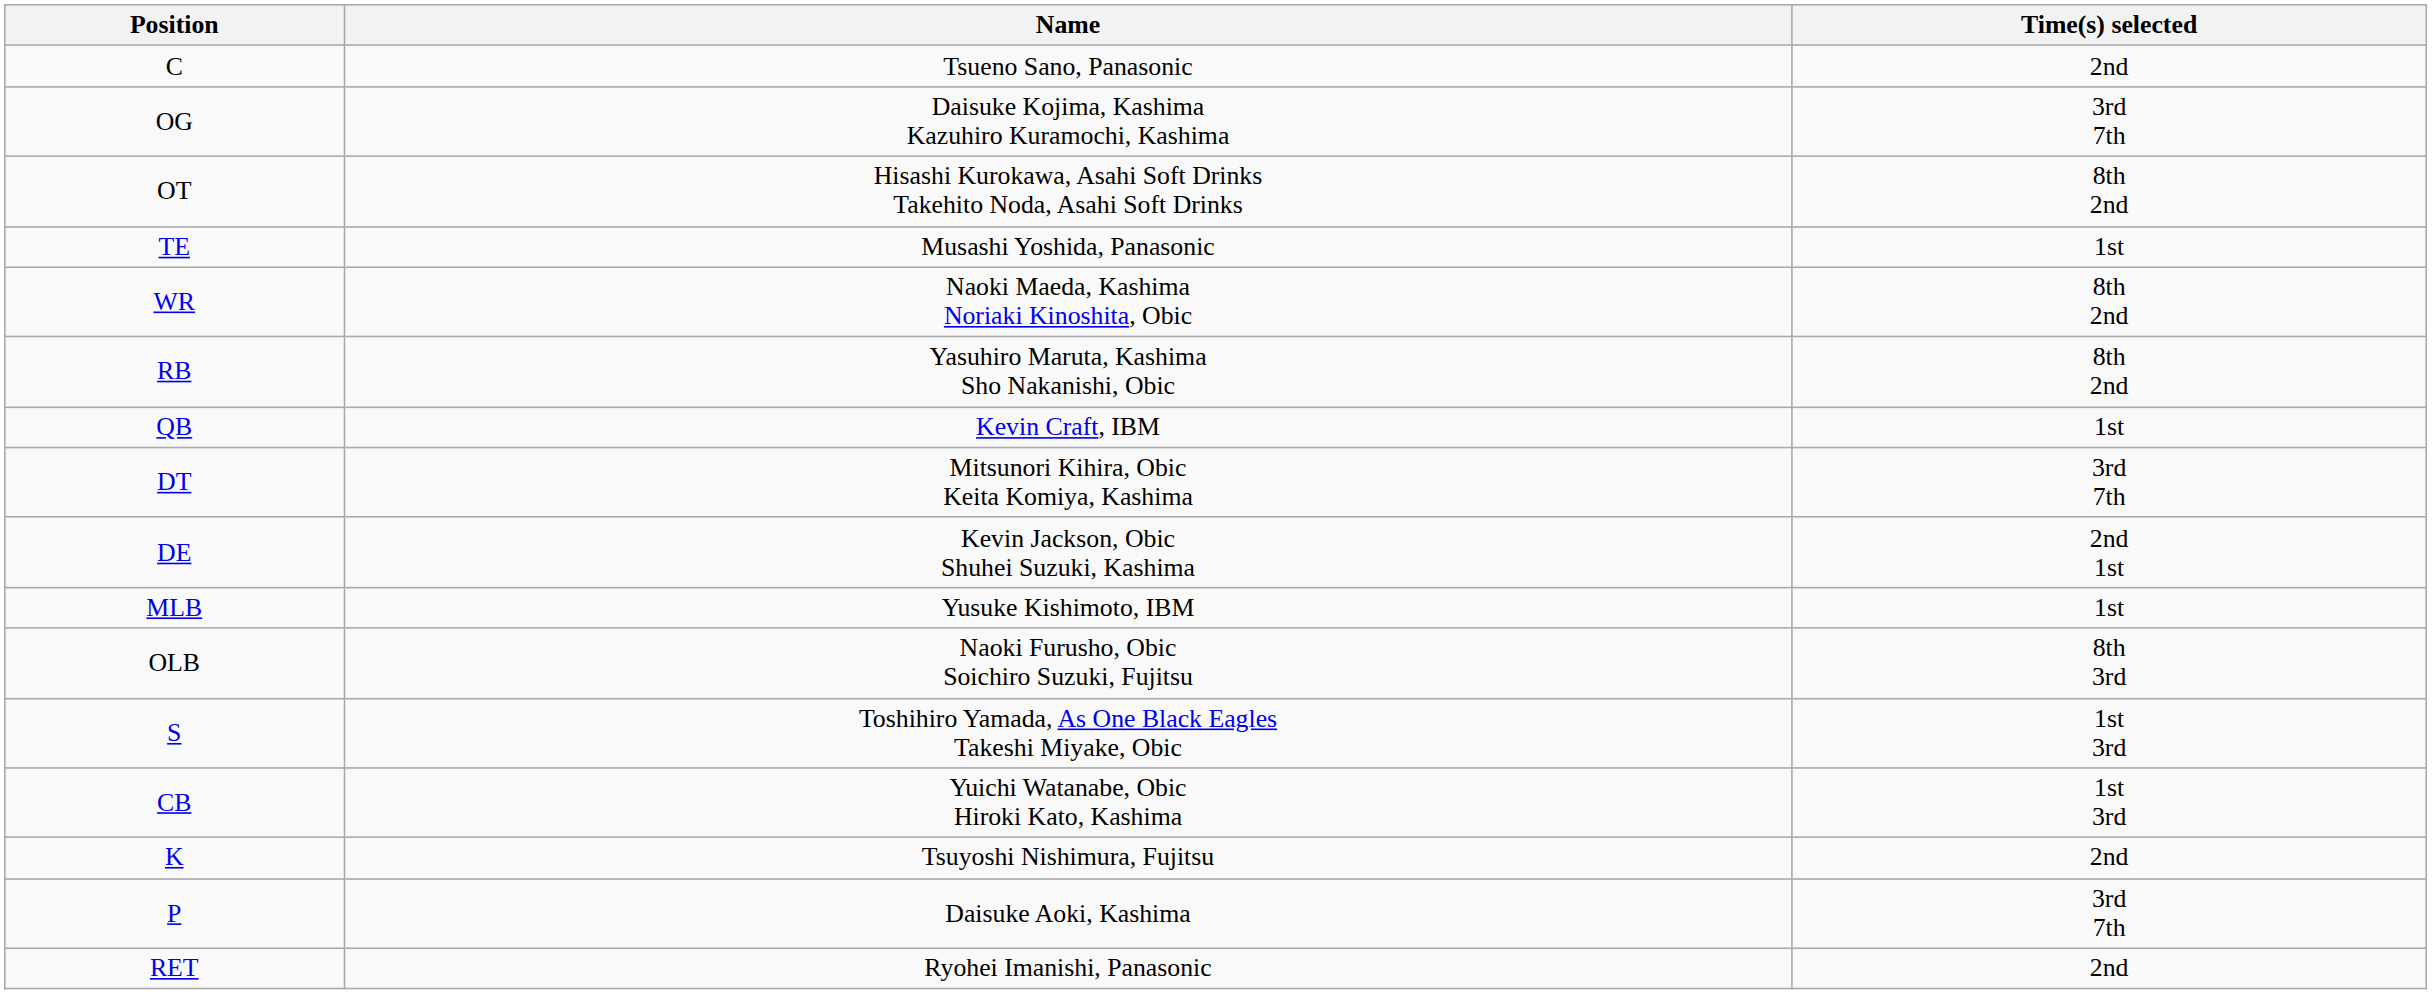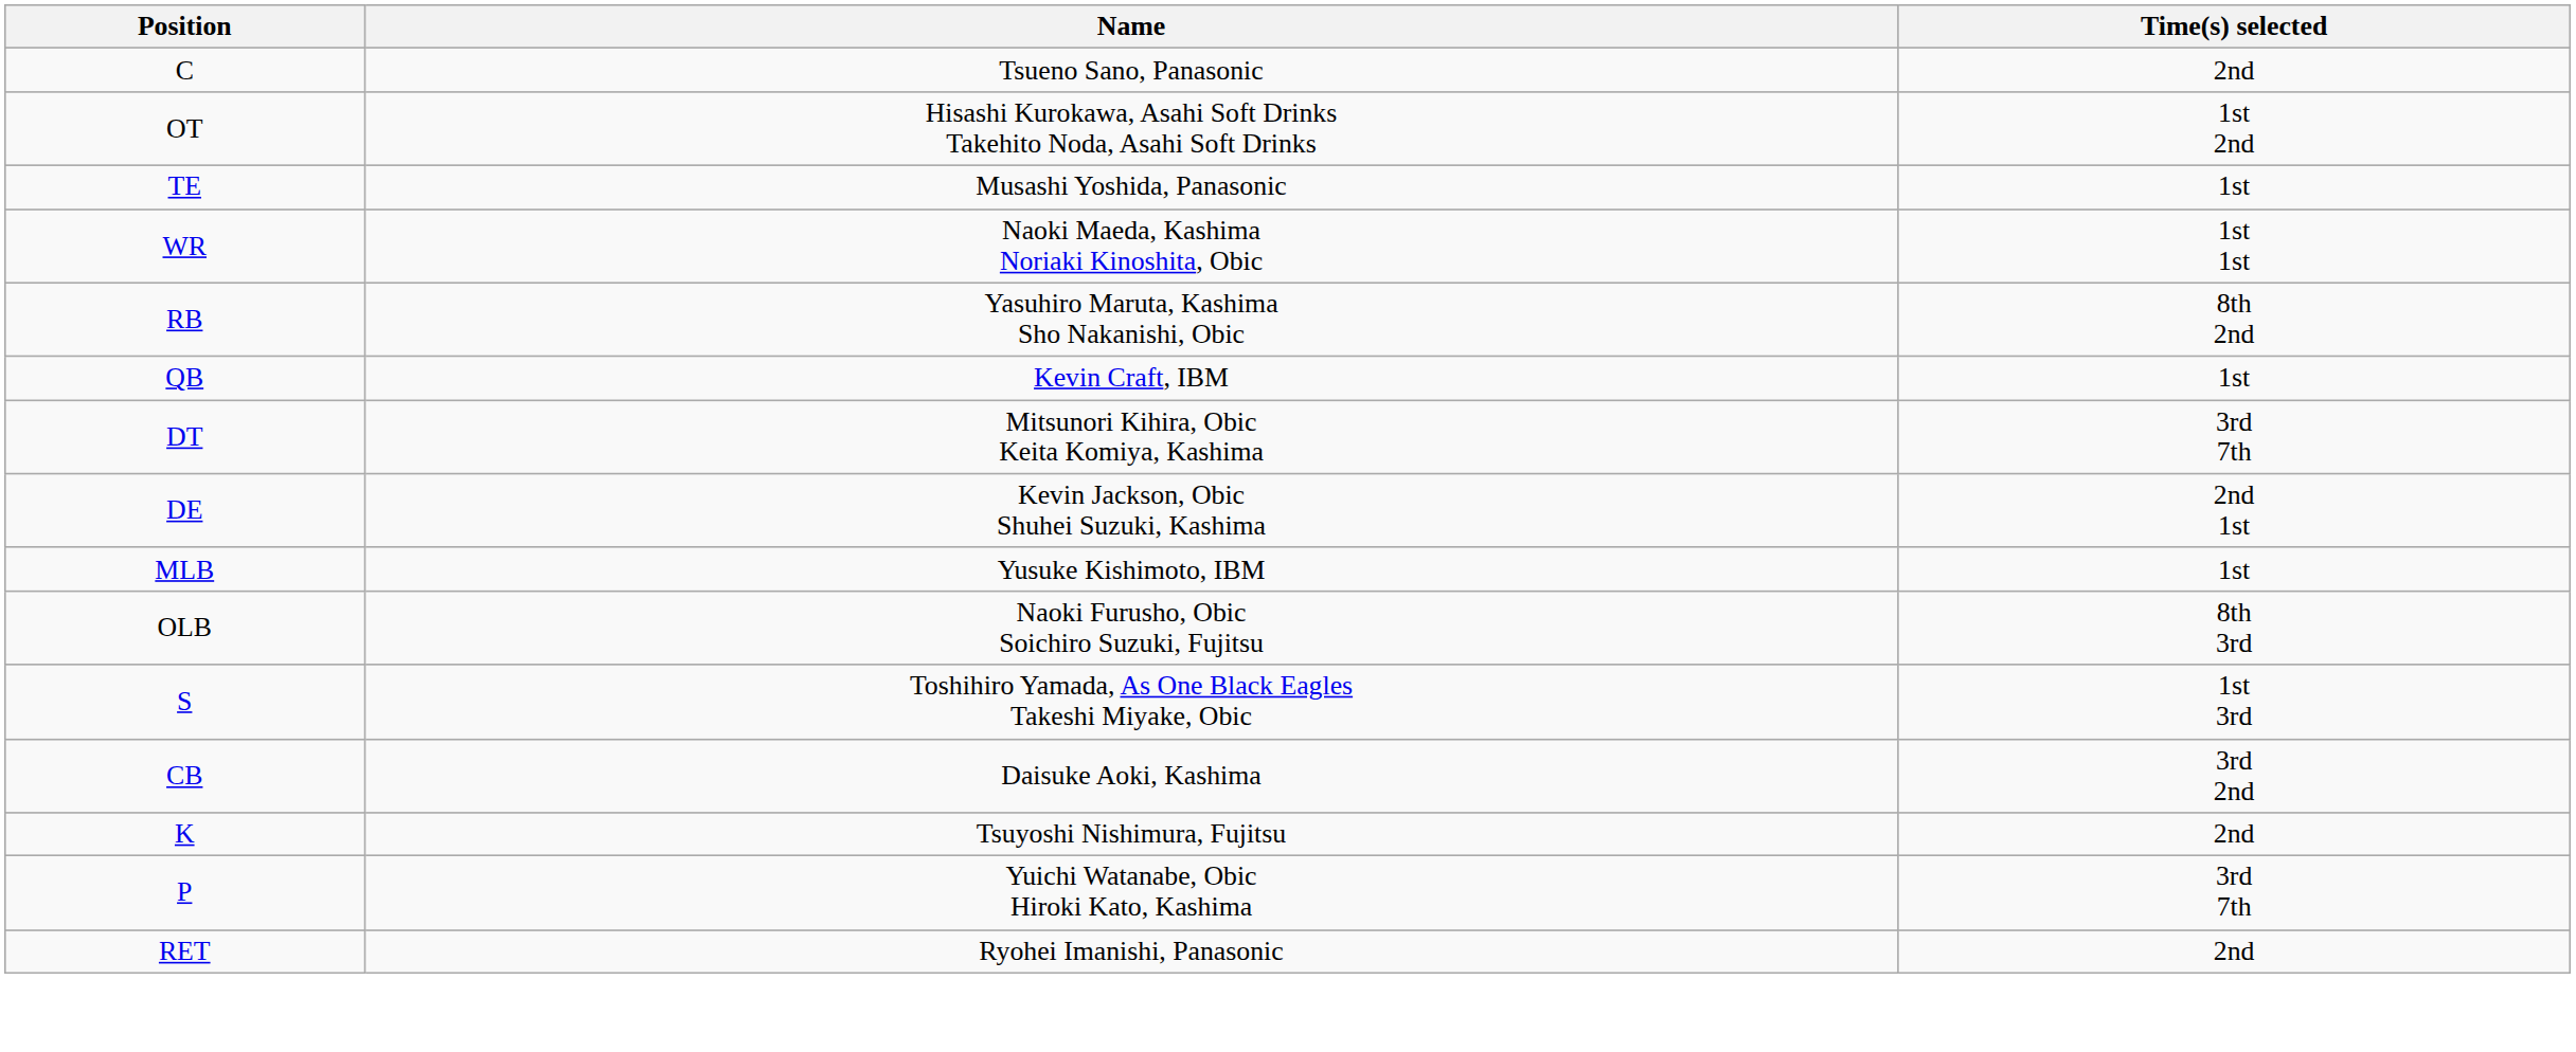 <table class="wikitable" style="text-align:Center;width:95%;">
 <tr>
 <th>Position</th>
 <th>Name</th>
 <th>Time(s) selected</th>
 </tr>
 <tr>
 <td>C</td>
 <td>Tsueno Sano, Panasonic</td>
 <td>2nd</td>
 </tr>
 <tr>
-<td>OG</td>
-<td>Daisuke Kojima, Kashima<br>Kazuhiro Kuramochi, Kashima</td>
-<td>3rd<br>7th</td>
-</tr>
-<tr>
 <td>OT</td>
 <td>Hisashi Kurokawa, Asahi Soft Drinks<br>Takehito Noda, Asahi Soft Drinks</td>
-<td>8th<br>2nd</td>
+<td>1st<br>2nd</td>
 </tr>
 <tr>
 <td><a href='#'>TE</a></td>
 <td>Musashi Yoshida, Panasonic</td>
 <td>1st</td>
 </tr>
 <tr>
 <td><a href='#'>WR</a></td>
 <td>Naoki Maeda, Kashima<br><a href='#'>Noriaki Kinoshita</a>, Obic</td>
-<td>8th<br>2nd</td>
+<td>1st<br>1st</td>
 </tr>
 <tr>
 <td><a href='#'>RB</a></td>
 <td>Yasuhiro Maruta, Kashima<br>Sho Nakanishi, Obic</td>
 <td>8th<br>2nd</td>
 </tr>
 <tr>
 <td><a href='#'>QB</a></td>
 <td><a href='#'>Kevin Craft</a>, IBM</td>
 <td>1st</td>
 </tr>
 <tr>
 <td><a href='#'>DT</a></td>
 <td>Mitsunori Kihira, Obic<br>Keita Komiya, Kashima</td>
 <td>3rd<br>7th</td>
 </tr>
 <tr>
 <td><a href='#'>DE</a></td>
 <td>Kevin Jackson, Obic<br>Shuhei Suzuki, Kashima</td>
 <td>2nd<br>1st</td>
 </tr>
 <tr>
 <td><a href='#'>MLB</a></td>
 <td>Yusuke Kishimoto, IBM</td>
 <td>1st</td>
 </tr>
 <tr>
 <td>OLB</td>
 <td>Naoki Furusho, Obic<br>Soichiro Suzuki, Fujitsu</td>
 <td>8th<br>3rd</td>
 </tr>
 <tr>
 <td><a href='#'>S</a></td>
 <td>Toshihiro Yamada, <a href='#'>As One Black Eagles</a><br>Takeshi Miyake, Obic</td>
 <td>1st<br>3rd</td>
 </tr>
 <tr>
 <td><a href='#'>CB</a></td>
-<td>Yuichi Watanabe, Obic<br>Hiroki Kato, Kashima</td>
-<td>1st<br>3rd</td>
+<td>Daisuke Aoki, Kashima</td>
+<td>3rd<br>2nd</td>
 </tr>
 <tr>
 <td><a href='#'>K</a></td>
 <td>Tsuyoshi Nishimura, Fujitsu</td>
 <td>2nd</td>
 </tr>
 <tr>
 <td><a href='#'>P</a></td>
-<td>Daisuke Aoki, Kashima</td>
+<td>Yuichi Watanabe, Obic<br>Hiroki Kato, Kashima</td>
 <td>3rd<br>7th</td>
 </tr>
 <tr>
 <td><a href='#'>RET</a></td>
 <td>Ryohei Imanishi, Panasonic</td>
 <td>2nd</td>
 </tr>
 </table>
